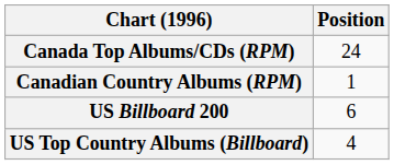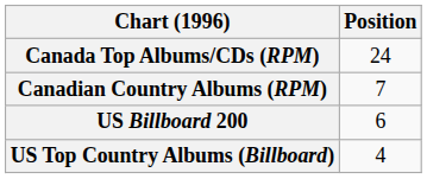 <table class="wikitable sortable plainrowheaders" style="text-align:center">
 <tr>
 <th scope="col">Chart (1996)</th>
 <th scope="col">Position</th>
 </tr>
 <tr>
 <th scope="row">Canada Top Albums/CDs (<em>RPM</em>)</th>
 <td>24</td>
 </tr>
 <tr>
 <th scope="row">Canadian Country Albums (<em>RPM</em>)</th>
-<td>1</td>
+<td>7</td>
 </tr>
 <tr>
 <th scope="row">US <em>Billboard</em> 200</th>
 <td>6</td>
 </tr>
 <tr>
 <th scope="row">US Top Country Albums (<em>Billboard</em>)</th>
 <td>4</td>
 </tr>
 </table>
